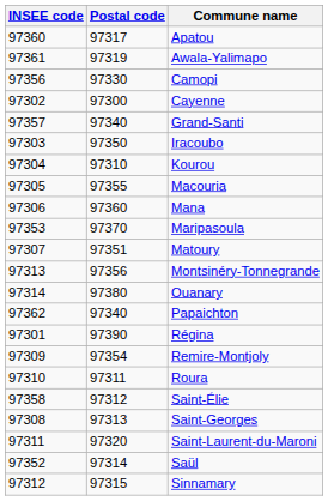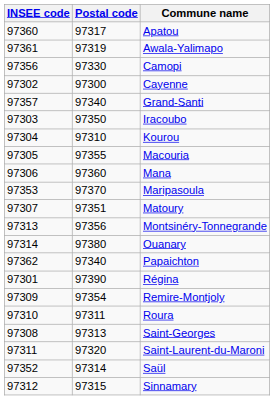 <table class="wikitable sortable">
 <tr>
 <th><a href='#'>INSEE code</a></th>
 <th><a href='#'>Postal code</a></th>
 <th>Commune name</th>
 </tr>
 <tr>
 <td>97360</td>
 <td>97317</td>
 <td><a href='#'>Apatou</a></td>
 </tr>
 <tr>
 <td>97361</td>
 <td>97319</td>
 <td><a href='#'>Awala-Yalimapo</a></td>
 </tr>
 <tr>
 <td>97356</td>
 <td>97330</td>
 <td><a href='#'>Camopi</a></td>
 </tr>
 <tr>
 <td>97302</td>
 <td>97300</td>
 <td><a href='#'>Cayenne</a></td>
 </tr>
 <tr>
 <td>97357</td>
 <td>97340</td>
 <td><a href='#'>Grand-Santi</a></td>
 </tr>
 <tr>
 <td>97303</td>
 <td>97350</td>
 <td><a href='#'>Iracoubo</a></td>
 </tr>
 <tr>
 <td>97304</td>
 <td>97310</td>
 <td><a href='#'>Kourou</a></td>
 </tr>
 <tr>
 <td>97305</td>
 <td>97355</td>
 <td><a href='#'>Macouria</a></td>
 </tr>
 <tr>
 <td>97306</td>
 <td>97360</td>
 <td><a href='#'>Mana</a></td>
 </tr>
 <tr>
 <td>97353</td>
 <td>97370</td>
 <td><a href='#'>Maripasoula</a></td>
 </tr>
 <tr>
 <td>97307</td>
 <td>97351</td>
 <td><a href='#'>Matoury</a></td>
 </tr>
 <tr>
 <td>97313</td>
 <td>97356</td>
 <td><a href='#'>Montsinéry-Tonnegrande</a></td>
 </tr>
 <tr>
 <td>97314</td>
 <td>97380</td>
 <td><a href='#'>Ouanary</a></td>
 </tr>
 <tr>
 <td>97362</td>
 <td>97340</td>
 <td><a href='#'>Papaichton</a></td>
 </tr>
 <tr>
 <td>97301</td>
 <td>97390</td>
 <td><a href='#'>Régina</a></td>
 </tr>
 <tr>
 <td>97309</td>
 <td>97354</td>
 <td><a href='#'>Remire-Montjoly</a></td>
 </tr>
 <tr>
 <td>97310</td>
 <td>97311</td>
 <td><a href='#'>Roura</a></td>
 </tr>
 <tr>
-<td>97358</td>
-<td>97312</td>
-<td><a href='#'>Saint-Élie</a></td>
-</tr>
-<tr>
 <td>97308</td>
 <td>97313</td>
 <td><a href='#'>Saint-Georges</a></td>
 </tr>
 <tr>
 <td>97311</td>
 <td>97320</td>
 <td><a href='#'>Saint-Laurent-du-Maroni</a></td>
 </tr>
 <tr>
 <td>97352</td>
 <td>97314</td>
 <td><a href='#'>Saül</a></td>
 </tr>
 <tr>
 <td>97312</td>
 <td>97315</td>
 <td><a href='#'>Sinnamary</a></td>
 </tr>
 </table>
